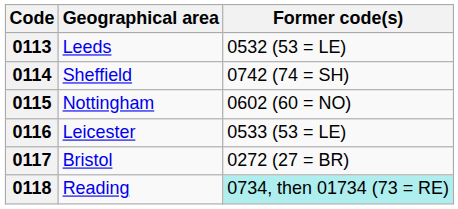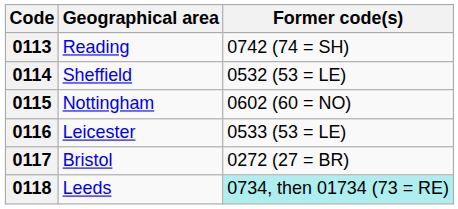 <table class="wikitable" style="width: auto; margin-left: 1.5em;">
 <tr>
 <th>Code</th>
 <th>Geographical area</th>
 <th>Former code(s)</th>
 </tr>
 <tr>
 <th scope="row">0113</th>
-<td><a href='#'>Leeds</a></td>
-<td>0532 (53 = LE)</td>
+<td><a href='#'>Reading</a></td>
+<td>0742 (74 = SH)</td>
 </tr>
 <tr>
 <th scope="row">0114</th>
 <td><a href='#'>Sheffield</a></td>
-<td>0742 (74 = SH)</td>
+<td>0532 (53 = LE)</td>
 </tr>
 <tr>
 <th scope="row">0115</th>
 <td><a href='#'>Nottingham</a></td>
 <td>0602 (60 = NO)</td>
 </tr>
 <tr>
 <th scope="row">0116</th>
 <td><a href='#'>Leicester</a></td>
 <td>0533 (53 = LE)</td>
 </tr>
 <tr>
 <th scope="row">0117</th>
 <td><a href='#'>Bristol</a></td>
 <td>0272 (27 = BR)</td>
 </tr>
 <tr>
 <th scope="row">0118</th>
-<td><a href='#'>Reading</a></td>
+<td><a href='#'>Leeds</a></td>
 <td style="background: paleturquoise;">0734, then 01734 (73 = RE)</td>
 </tr>
 </table>
